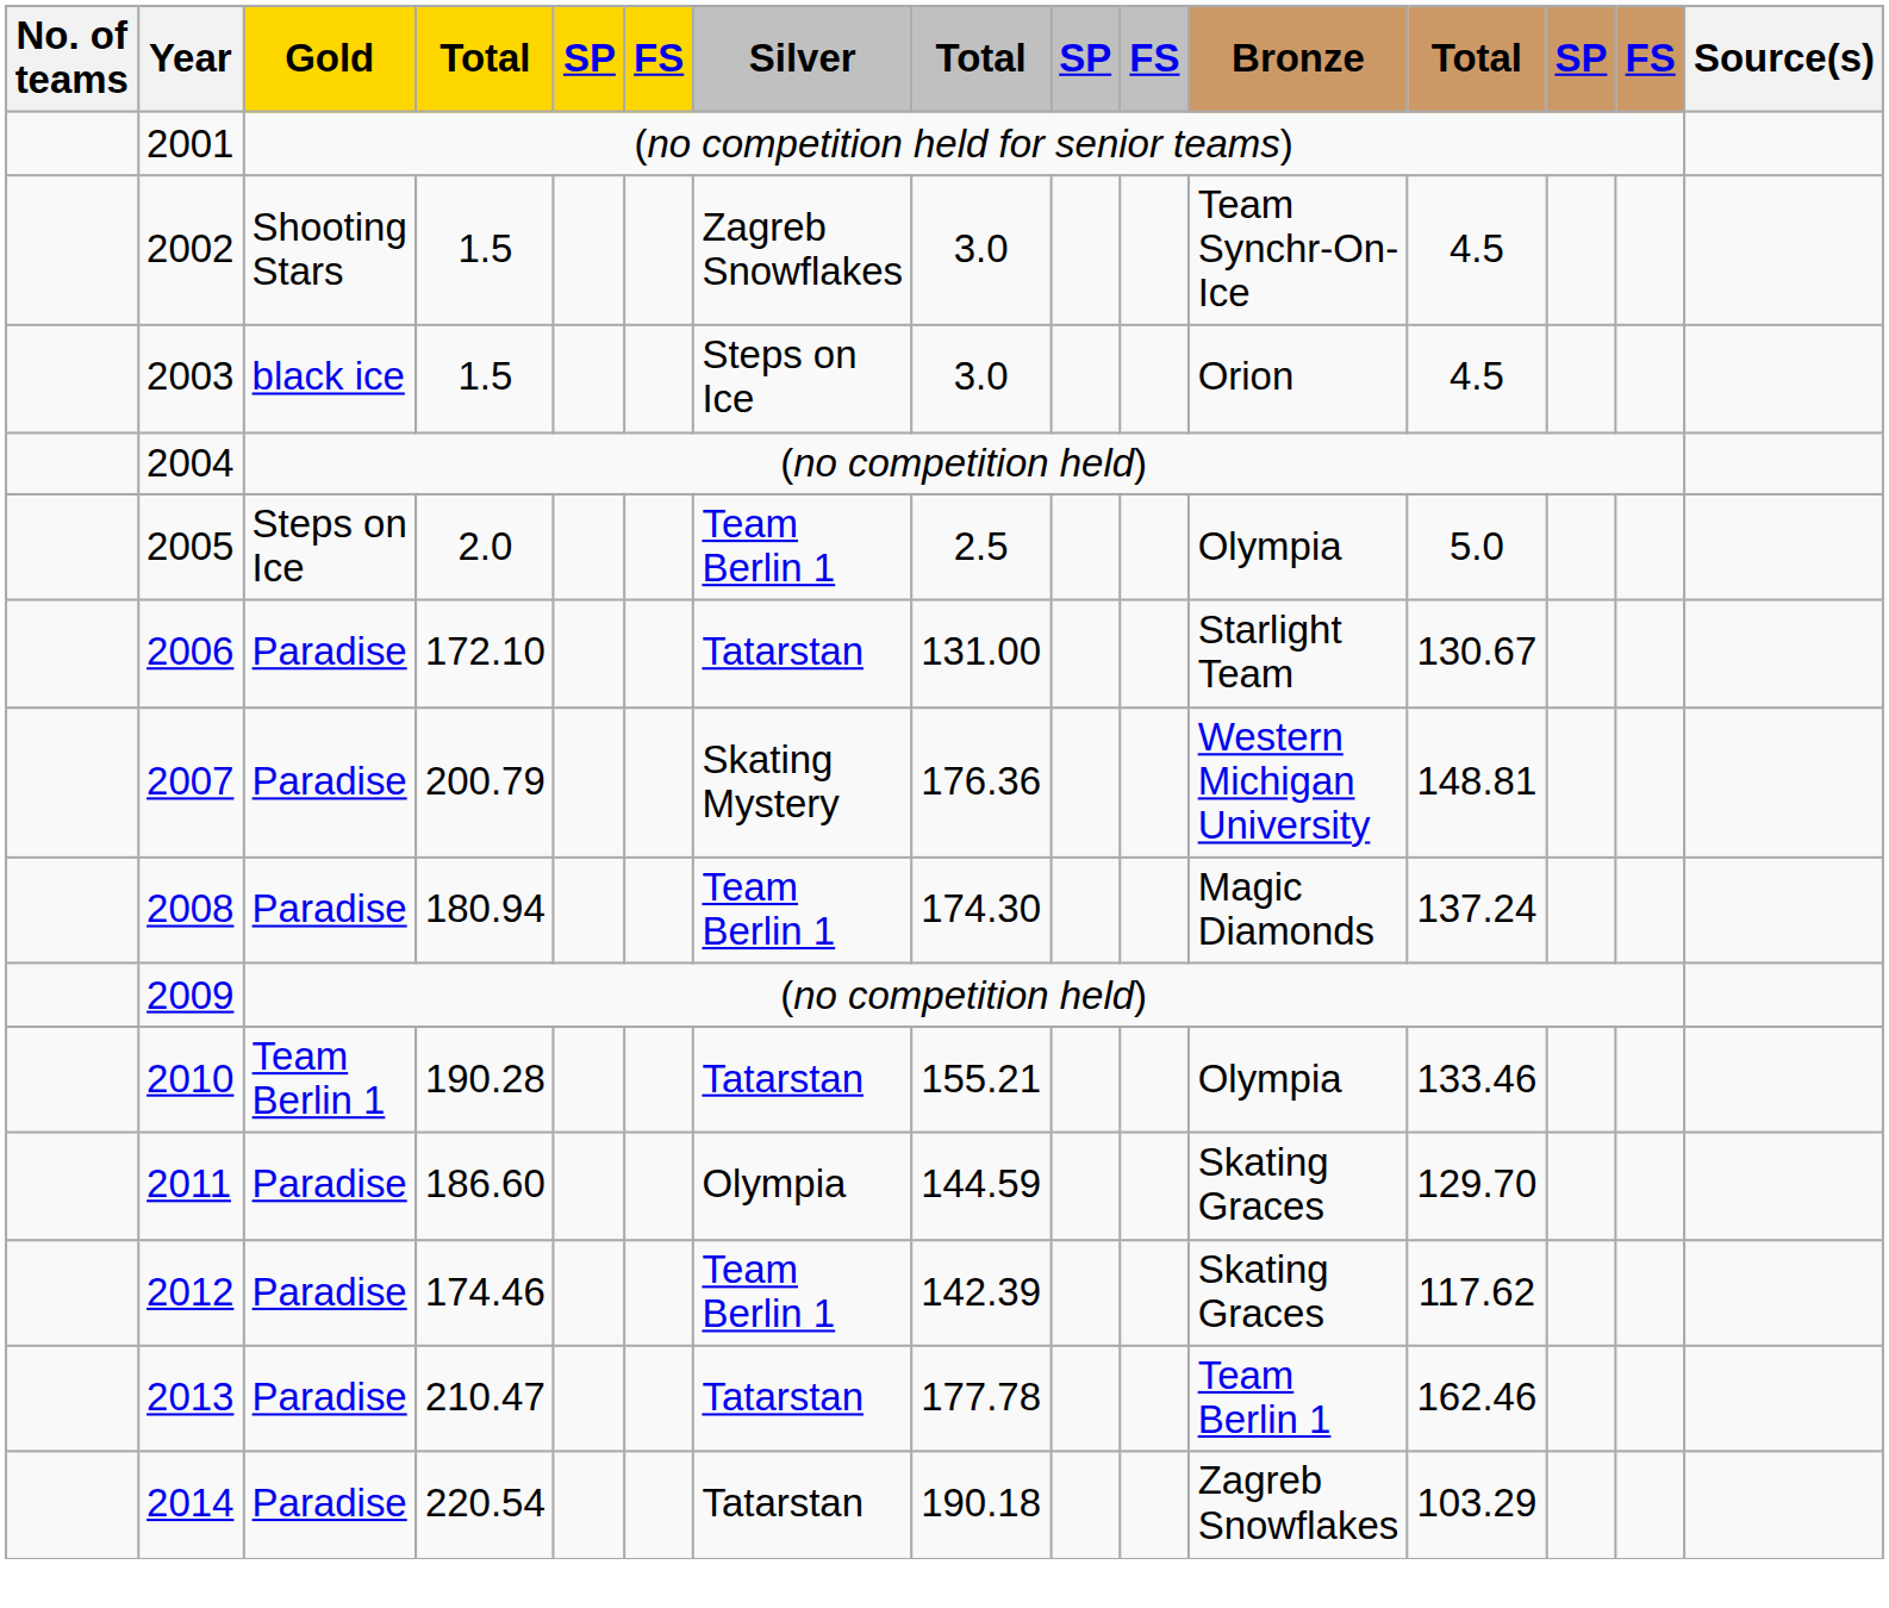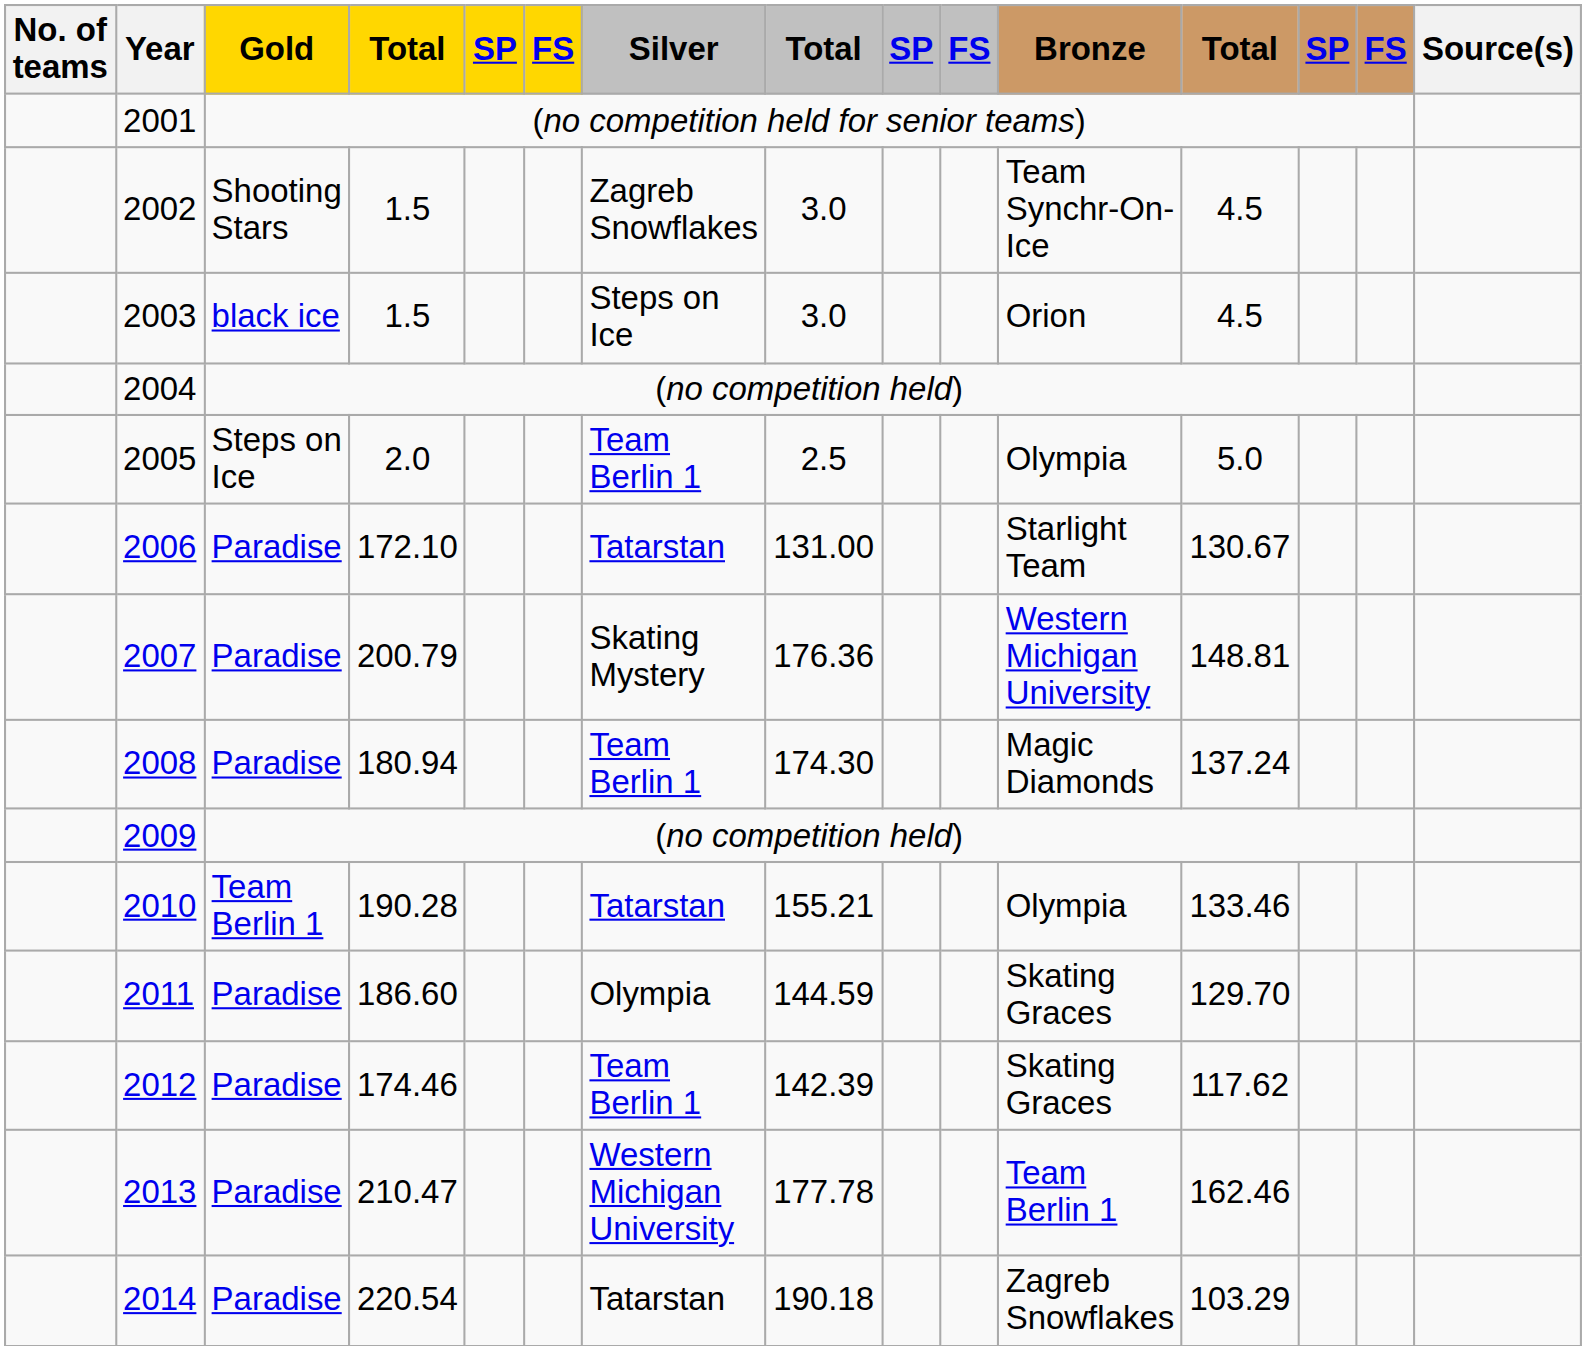 <table class="wikitable">
 <tr>
 <th>No. of<br>teams</th>
 <th>Year</th>
 <td align="center" bgcolor="gold"><strong>Gold</strong></td>
 <td align="center" bgcolor="gold"><strong>Total</strong></td>
 <td align="center" bgcolor="gold"><strong><a href='#'>SP</a></strong></td>
 <td align="center" bgcolor="gold"><strong><a href='#'>FS</a></strong></td>
 <td align="center" bgcolor="silver"><strong>Silver</strong></td>
 <td align="center" bgcolor="silver"><strong>Total</strong></td>
 <td align="center" bgcolor="silver"><strong><a href='#'>SP</a></strong></td>
 <td align="center" bgcolor="silver"><strong><a href='#'>FS</a></strong></td>
 <td align="center" bgcolor="cc9966"><strong>Bronze</strong></td>
 <td align="center" bgcolor="cc9966"><strong>Total</strong></td>
 <td align="center" bgcolor="cc9966"><strong><a href='#'>SP</a></strong></td>
 <td align="center" bgcolor="cc9966"><strong><a href='#'>FS</a></strong></td>
 <th>Source(s)</th>
 </tr>
 <tr>
 <td></td>
 <td>2001</td>
 <td align="center" colspan="12">(<em>no competition held for senior teams</em>)</td>
 <td align="center"></td>
 </tr>
 <tr>
 <td></td>
 <td>2002</td>
 <td> Shooting Stars</td>
 <td align="center">1.5</td>
 <td align="center"></td>
 <td align="center"></td>
 <td> Zagreb Snowflakes</td>
 <td align="center">3.0</td>
 <td align="center"></td>
 <td align="center"></td>
 <td> Team Synchr-On-Ice</td>
 <td align="center">4.5</td>
 <td align="center"></td>
 <td align="center"></td>
 <td align="center"></td>
 </tr>
 <tr>
 <td></td>
 <td>2003</td>
 <td> <a href='#'>black ice</a></td>
 <td align="center">1.5</td>
 <td align="center"></td>
 <td align="center"></td>
 <td> Steps on Ice</td>
 <td align="center">3.0</td>
 <td align="center"></td>
 <td align="center"></td>
 <td> Orion</td>
 <td align="center">4.5</td>
 <td align="center"></td>
 <td align="center"></td>
 <td align="center"></td>
 </tr>
 <tr>
 <td></td>
 <td>2004</td>
 <td align="center" colspan="12">(<em>no competition held</em>)</td>
 <td align="center"></td>
 </tr>
 <tr>
 <td></td>
 <td>2005</td>
 <td> Steps on Ice</td>
 <td align="center">2.0</td>
 <td align="center"></td>
 <td align="center"></td>
 <td> <a href='#'>Team Berlin 1</a></td>
 <td align="center">2.5</td>
 <td align="center"></td>
 <td align="center"></td>
 <td> Olympia</td>
 <td align="center">5.0</td>
 <td align="center"></td>
 <td align="center"></td>
 <td align="center"></td>
 </tr>
 <tr>
 <td></td>
 <td><a href='#'>2006</a></td>
 <td> <a href='#'>Paradise</a></td>
 <td align="center">172.10</td>
 <td align="center"></td>
 <td align="center"></td>
 <td> <a href='#'>Tatarstan</a></td>
 <td align="center">131.00</td>
 <td align="center"></td>
 <td align="center"></td>
 <td> Starlight Team</td>
 <td align="center">130.67</td>
 <td align="center"></td>
 <td align="center"></td>
 <td align="center"></td>
 </tr>
 <tr>
 <td></td>
 <td><a href='#'>2007</a></td>
 <td> <a href='#'>Paradise</a></td>
 <td align="center">200.79</td>
 <td align="center"></td>
 <td align="center"></td>
 <td> Skating Mystery</td>
 <td align="center">176.36</td>
 <td align="center"></td>
 <td align="center"></td>
 <td> <a href='#'>Western Michigan University</a></td>
 <td align="center">148.81</td>
 <td align="center"></td>
 <td align="center"></td>
 <td align="center"></td>
 </tr>
 <tr>
 <td></td>
 <td><a href='#'>2008</a></td>
 <td> <a href='#'>Paradise</a></td>
 <td align="center">180.94</td>
 <td align="center"></td>
 <td align="center"></td>
 <td> <a href='#'>Team Berlin 1</a></td>
 <td align="center">174.30</td>
 <td align="center"></td>
 <td align="center"></td>
 <td> Magic Diamonds</td>
 <td align="center">137.24</td>
 <td align="center"></td>
 <td align="center"></td>
 <td align="center"></td>
 </tr>
 <tr>
 <td></td>
 <td><a href='#'>2009</a></td>
 <td align="center" colspan="12">(<em>no competition held</em>)</td>
 <td align="center"></td>
 </tr>
 <tr>
 <td></td>
 <td><a href='#'>2010</a></td>
 <td> <a href='#'>Team Berlin 1</a></td>
 <td align="center">190.28</td>
 <td align="center"></td>
 <td align="center"></td>
 <td> <a href='#'>Tatarstan</a></td>
 <td align="center">155.21</td>
 <td align="center"></td>
 <td align="center"></td>
 <td> Olympia</td>
 <td align="center">133.46</td>
 <td align="center"></td>
 <td align="center"></td>
 <td align="center"></td>
 </tr>
 <tr>
 <td></td>
 <td><a href='#'>2011</a></td>
 <td> <a href='#'>Paradise</a></td>
 <td align="center">186.60</td>
 <td align="center"></td>
 <td align="center"></td>
 <td> Olympia</td>
 <td align="center">144.59</td>
 <td align="center"></td>
 <td align="center"></td>
 <td> Skating Graces</td>
 <td align="center">129.70</td>
 <td align="center"></td>
 <td align="center"></td>
 <td align="center"></td>
 </tr>
 <tr>
 <td></td>
 <td><a href='#'>2012</a></td>
 <td> <a href='#'>Paradise</a></td>
 <td align="center">174.46</td>
 <td align="center"></td>
 <td align="center"></td>
 <td> <a href='#'>Team Berlin 1</a></td>
 <td align="center">142.39</td>
 <td align="center"></td>
 <td align="center"></td>
 <td> Skating Graces</td>
 <td align="center">117.62</td>
 <td align="center"></td>
 <td align="center"></td>
 <td align="center"></td>
 </tr>
 <tr>
 <td></td>
 <td><a href='#'>2013</a></td>
 <td> <a href='#'>Paradise</a></td>
 <td align="center">210.47</td>
 <td align="center"></td>
 <td align="center"></td>
-<td> <a href='#'>Tatarstan</a></td>
+<td> <a href='#'>Western Michigan University</a></td>
 <td align="center">177.78</td>
 <td align="center"></td>
 <td align="center"></td>
 <td> <a href='#'>Team Berlin 1</a></td>
 <td align="center">162.46</td>
 <td align="center"></td>
 <td align="center"></td>
 <td align="center"></td>
 </tr>
 <tr>
 <td></td>
 <td><a href='#'>2014</a></td>
 <td> <a href='#'>Paradise</a></td>
 <td align="center">220.54</td>
 <td align="center"></td>
 <td align="center"></td>
 <td> Tatarstan</td>
 <td align="center">190.18</td>
 <td align="center"></td>
 <td align="center"></td>
 <td> Zagreb Snowflakes</td>
 <td align="center">103.29</td>
 <td align="center"></td>
 <td align="center"></td>
 <td align="center"></td>
 </tr>
 <tr>
 </tr>
 </table>
